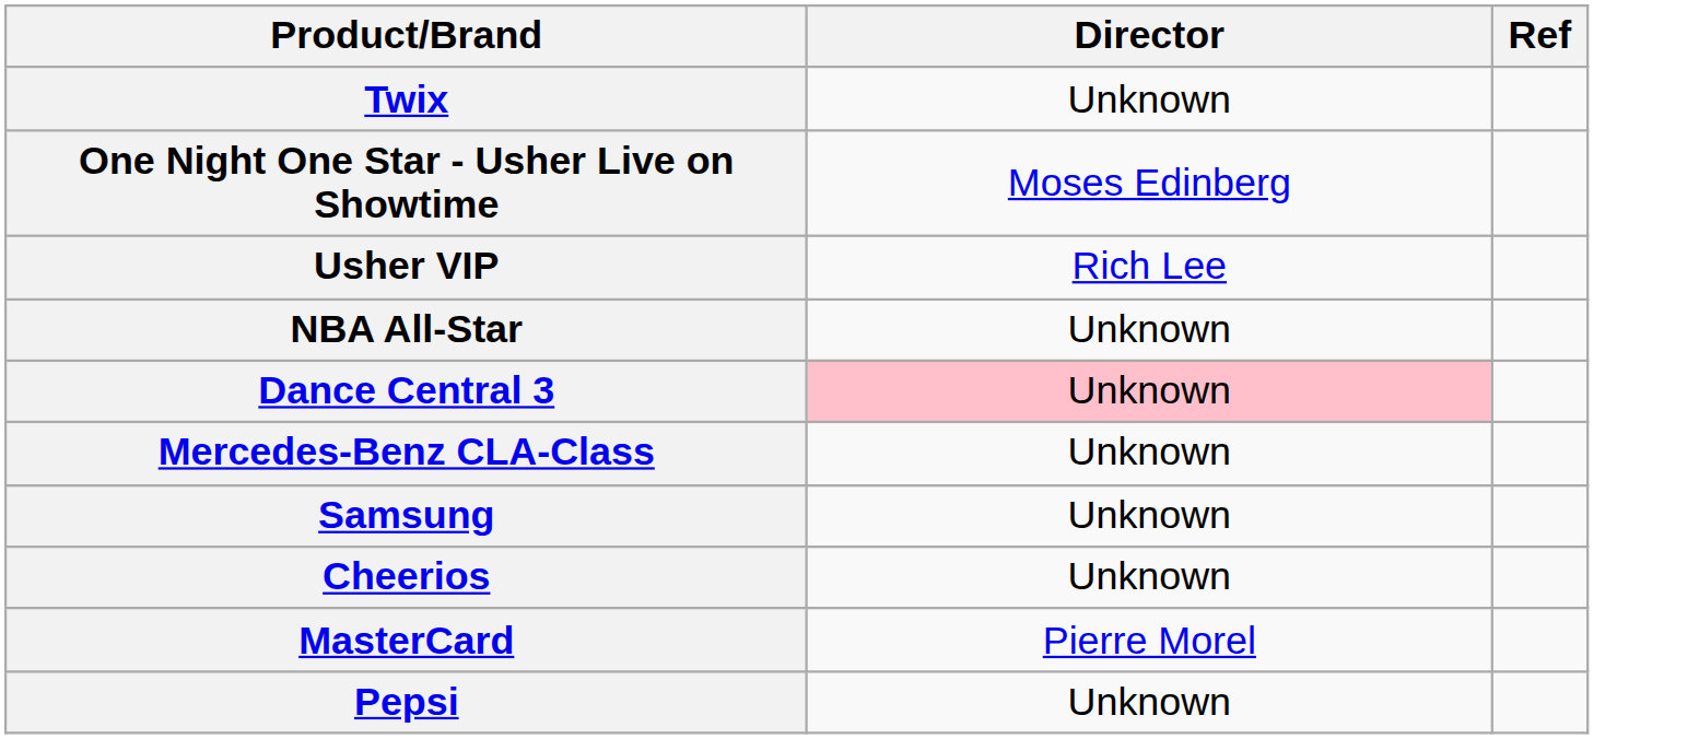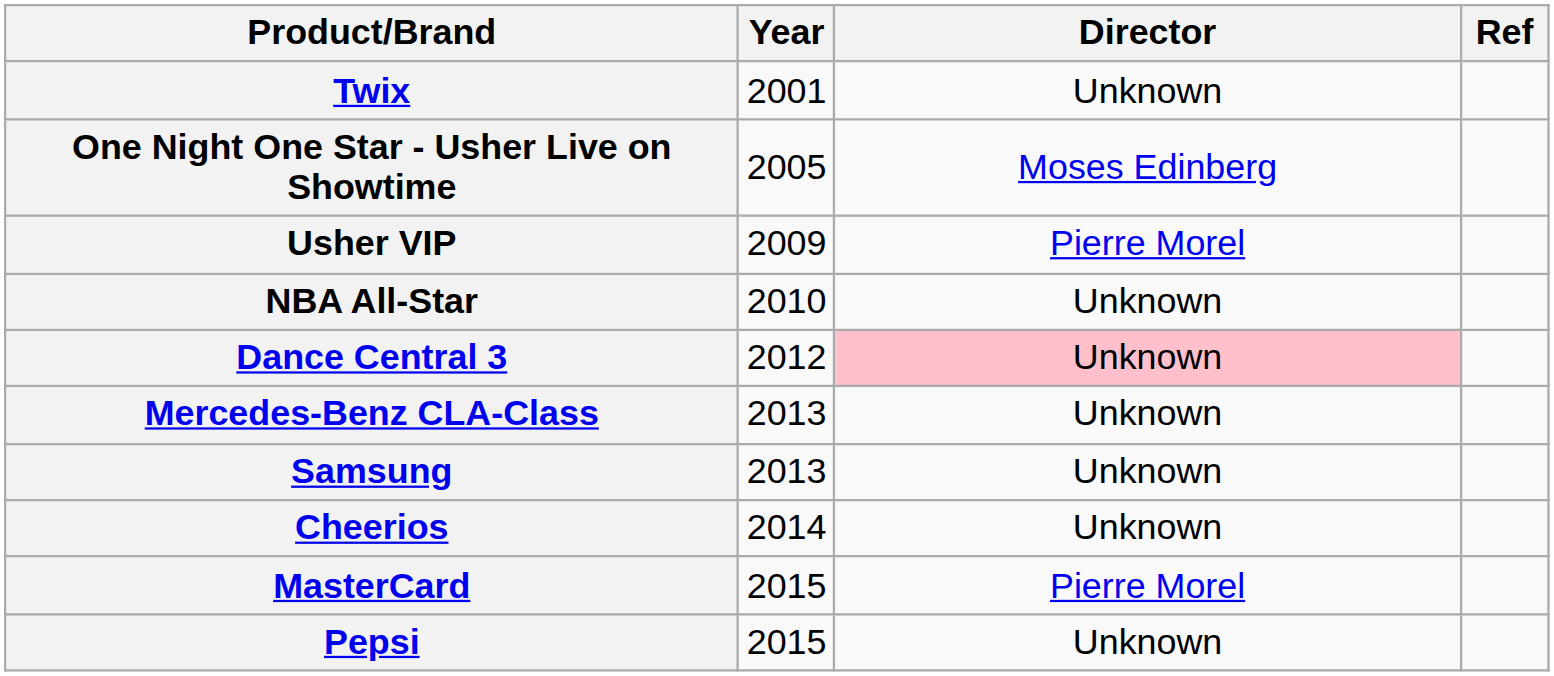 <table class="wikitable sortable plainrowheaders" style="text-align: center;">
 <tr>
 <th scope="col" style="width: 20em;">Product/Brand</th>
+<th scope="col">Year</th>
 <th scope="col" style="width: 17em;">Director</th>
 <th scope="col" style="width: 2em;" class="unsortable">Ref</th>
 </tr>
 <tr>
 <th scope="row"><a href='#'>Twix</a></th>
+<td>2001</td>
 <td>Unknown</td>
 <td></td>
 </tr>
 <tr>
 <th scope="row">One Night One Star - Usher Live on Showtime</th>
+<td>2005</td>
 <td><a href='#'>Moses Edinberg</a></td>
 <td></td>
 </tr>
 <tr>
 <th scope="row">Usher VIP</th>
-<td><a href='#'>Rich Lee</a></td>
+<td>2009</td>
+<td><a href='#'>Pierre Morel</a></td>
 <td></td>
 </tr>
 <tr>
 <th scope="row">NBA All-Star</th>
+<td>2010</td>
 <td>Unknown</td>
 <td></td>
 </tr>
 <tr>
 <th scope="row"><a href='#'>Dance Central 3</a></th>
+<td>2012</td>
 <td style="background: pink;">Unknown</td>
 <td></td>
 </tr>
 <tr>
 <th scope="row"><a href='#'>Mercedes-Benz CLA-Class</a></th>
+<td>2013</td>
 <td>Unknown</td>
 <td></td>
 </tr>
 <tr>
 <th scope="row"><a href='#'>Samsung</a></th>
+<td>2013</td>
 <td>Unknown</td>
 <td></td>
 </tr>
 <tr>
 <th scope="row"><a href='#'>Cheerios</a></th>
+<td>2014</td>
 <td>Unknown</td>
 <td></td>
 </tr>
 <tr>
 <th scope="row"><a href='#'>MasterCard</a></th>
+<td>2015</td>
 <td><a href='#'>Pierre Morel</a></td>
 <td></td>
 </tr>
 <tr>
 <th scope="row"><a href='#'>Pepsi</a></th>
+<td>2015</td>
 <td>Unknown</td>
 <td></td>
 </tr>
 </table>
